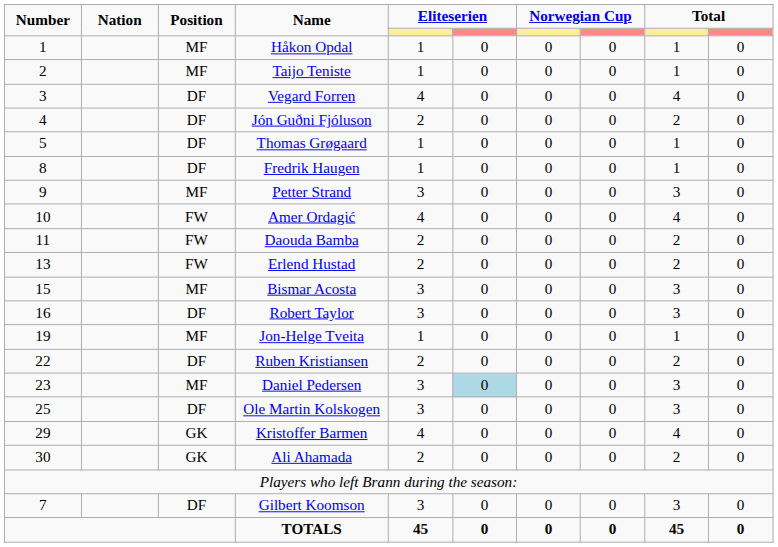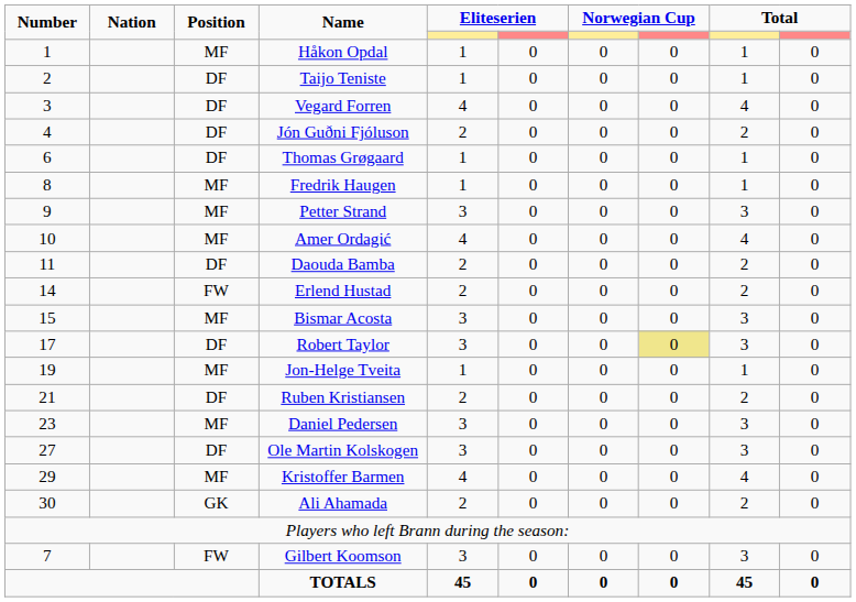 <table class="wikitable" style="font-size: 100%; text-align: center;">
 <tr>
 <td rowspan="2" width="10%" align="center"><strong>Number</strong></td>
 <td rowspan="2" width="10%" align="center"><strong>Nation</strong></td>
 <td rowspan="2" width="10%" align="center"><strong>Position</strong></td>
 <td rowspan="2" width="20%" align="center"><strong>Name</strong></td>
 <td colspan="2" align="center"><strong><a href='#'>Eliteserien</a></strong></td>
 <td colspan="2" align="center"><strong><a href='#'>Norwegian Cup</a></strong></td>
 <td colspan="2" align="center"><strong>Total</strong></td>
 </tr>
 <tr>
 <th width=60 style="background: #FFEE99"></th>
 <th width=60 style="background: #FF8888"></th>
 <th width=60 style="background: #FFEE99"></th>
 <th width=60 style="background: #FF8888"></th>
 <th width=60 style="background: #FFEE99"></th>
 <th width=60 style="background: #FF8888"></th>
 </tr>
 <tr>
 <td>1</td>
 <td></td>
 <td>MF</td>
 <td><a href='#'>Håkon Opdal</a></td>
 <td>1</td>
 <td>0</td>
 <td>0</td>
 <td>0</td>
 <td>1</td>
 <td>0</td>
 </tr>
 <tr>
 <td>2</td>
 <td></td>
-<td>MF</td>
+<td>DF</td>
 <td><a href='#'>Taijo Teniste</a></td>
 <td>1</td>
 <td>0</td>
 <td>0</td>
 <td>0</td>
 <td>1</td>
 <td>0</td>
 </tr>
 <tr>
 <td>3</td>
 <td></td>
 <td>DF</td>
 <td><a href='#'>Vegard Forren</a></td>
 <td>4</td>
 <td>0</td>
 <td>0</td>
 <td>0</td>
 <td>4</td>
 <td>0</td>
 </tr>
 <tr>
 <td>4</td>
 <td></td>
 <td>DF</td>
 <td><a href='#'>Jón Guðni Fjóluson</a></td>
 <td>2</td>
 <td>0</td>
 <td>0</td>
 <td>0</td>
 <td>2</td>
 <td>0</td>
 </tr>
 <tr>
-<td>5</td>
+<td>6</td>
 <td></td>
 <td>DF</td>
 <td><a href='#'>Thomas Grøgaard</a></td>
 <td>1</td>
 <td>0</td>
 <td>0</td>
 <td>0</td>
 <td>1</td>
 <td>0</td>
 </tr>
 <tr>
 <td>8</td>
 <td></td>
-<td>DF</td>
+<td>MF</td>
 <td><a href='#'>Fredrik Haugen</a></td>
 <td>1</td>
 <td>0</td>
 <td>0</td>
 <td>0</td>
 <td>1</td>
 <td>0</td>
 </tr>
 <tr>
 <td>9</td>
 <td></td>
 <td>MF</td>
 <td><a href='#'>Petter Strand</a></td>
 <td>3</td>
 <td>0</td>
 <td>0</td>
 <td>0</td>
 <td>3</td>
 <td>0</td>
 </tr>
 <tr>
 <td>10</td>
 <td></td>
-<td>FW</td>
+<td>MF</td>
 <td><a href='#'>Amer Ordagić</a></td>
 <td>4</td>
 <td>0</td>
 <td>0</td>
 <td>0</td>
 <td>4</td>
 <td>0</td>
 </tr>
 <tr>
 <td>11</td>
 <td></td>
-<td>FW</td>
+<td>DF</td>
 <td><a href='#'>Daouda Bamba</a></td>
 <td>2</td>
 <td>0</td>
 <td>0</td>
 <td>0</td>
 <td>2</td>
 <td>0</td>
 </tr>
 <tr>
-<td>13</td>
+<td>14</td>
 <td></td>
 <td>FW</td>
 <td><a href='#'>Erlend Hustad</a></td>
 <td>2</td>
 <td>0</td>
 <td>0</td>
 <td>0</td>
 <td>2</td>
 <td>0</td>
 </tr>
 <tr>
 <td>15</td>
 <td></td>
 <td>MF</td>
 <td><a href='#'>Bismar Acosta</a></td>
 <td>3</td>
 <td>0</td>
 <td>0</td>
 <td>0</td>
 <td>3</td>
 <td>0</td>
 </tr>
 <tr>
-<td>16</td>
+<td>17</td>
 <td></td>
 <td>DF</td>
 <td><a href='#'>Robert Taylor</a></td>
 <td>3</td>
 <td>0</td>
 <td>0</td>
-<td>0</td>
+<td style="background: khaki;">0</td>
 <td>3</td>
 <td>0</td>
 </tr>
 <tr>
 <td>19</td>
 <td></td>
 <td>MF</td>
 <td><a href='#'>Jon-Helge Tveita</a></td>
 <td>1</td>
 <td>0</td>
 <td>0</td>
 <td>0</td>
 <td>1</td>
 <td>0</td>
 </tr>
 <tr>
-<td>22</td>
+<td>21</td>
 <td></td>
 <td>DF</td>
 <td><a href='#'>Ruben Kristiansen</a></td>
 <td>2</td>
 <td>0</td>
 <td>0</td>
 <td>0</td>
 <td>2</td>
 <td>0</td>
 </tr>
 <tr>
 <td>23</td>
 <td></td>
 <td>MF</td>
 <td><a href='#'>Daniel Pedersen</a></td>
 <td>3</td>
-<td style="background: lightblue;">0</td>
+<td>0</td>
 <td>0</td>
 <td>0</td>
 <td>3</td>
 <td>0</td>
 </tr>
 <tr>
-<td>25</td>
+<td>27</td>
 <td></td>
 <td>DF</td>
 <td><a href='#'>Ole Martin Kolskogen</a></td>
 <td>3</td>
 <td>0</td>
 <td>0</td>
 <td>0</td>
 <td>3</td>
 <td>0</td>
 </tr>
 <tr>
 <td>29</td>
 <td></td>
-<td>GK</td>
+<td>MF</td>
 <td><a href='#'>Kristoffer Barmen</a></td>
 <td>4</td>
 <td>0</td>
 <td>0</td>
 <td>0</td>
 <td>4</td>
 <td>0</td>
 </tr>
 <tr>
 <td>30</td>
 <td></td>
 <td>GK</td>
 <td><a href='#'>Ali Ahamada</a></td>
 <td>2</td>
 <td>0</td>
 <td>0</td>
 <td>0</td>
 <td>2</td>
 <td>0</td>
 </tr>
 <tr>
 <td colspan="14"><em>Players who left Brann during the season:</em></td>
 </tr>
 <tr>
 <td>7</td>
 <td></td>
-<td>DF</td>
+<td>FW</td>
 <td><a href='#'>Gilbert Koomson</a></td>
 <td>3</td>
 <td>0</td>
 <td>0</td>
 <td>0</td>
 <td>3</td>
 <td>0</td>
 </tr>
 <tr>
 <td colspan="3"></td>
 <td><strong>TOTALS</strong></td>
 <td><strong>45</strong></td>
 <td><strong>0</strong></td>
 <td><strong>0</strong></td>
 <td><strong>0</strong></td>
 <td><strong>45</strong></td>
 <td><strong>0</strong></td>
 </tr>
 </table>
